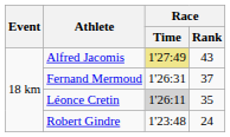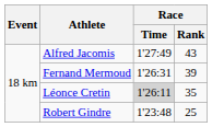 <table class="wikitable" border="1" style="font-size:90%">
 <tr>
 <th rowspan=2>Event</th>
 <th rowspan=2>Athlete</th>
 <th colspan=2>Race</th>
 </tr>
 <tr>
 <th>Time</th>
 <th>Rank</th>
 </tr>
 <tr>
 <td rowspan=4>18 km</td>
 <td><a href='#'>Alfred Jacomis</a></td>
-<td align=center style="background: khaki;">1'27:49</td>
+<td align=center>1'27:49</td>
 <td align=center>43</td>
 </tr>
 <tr>
 <td><a href='#'>Fernand Mermoud</a></td>
 <td align=center>1'26:31</td>
-<td align=center>37</td>
+<td align=center>39</td>
 </tr>
 <tr>
 <td><a href='#'>Léonce Cretin</a></td>
 <td align=center style="background: lightgrey;">1'26:11</td>
 <td align=center>35</td>
 </tr>
 <tr>
 <td><a href='#'>Robert Gindre</a></td>
 <td align=center>1'23:48</td>
-<td align=center>24</td>
+<td align=center>25</td>
 </tr>
 </table>
